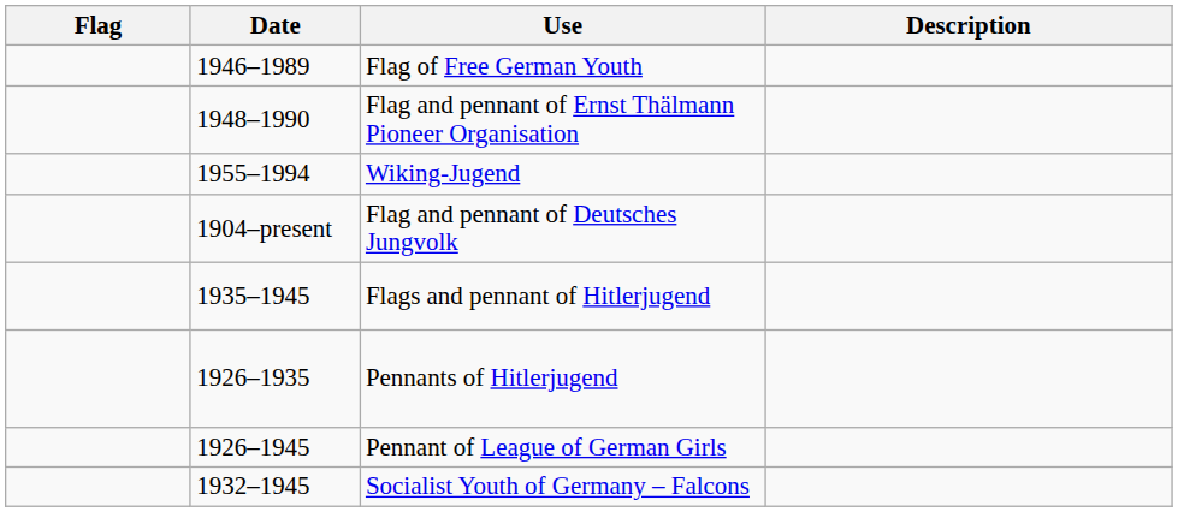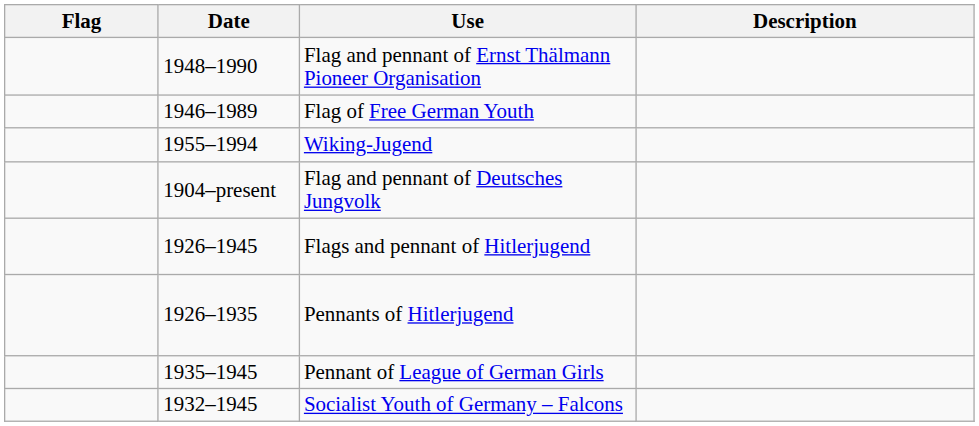 <table class="wikitable">
 <tr>
 <th width="110">Flag</th>
 <th width="100">Date</th>
 <th width="250">Use</th>
 <th width="250">Description</th>
 </tr>
 <tr>
+<td><br></td>
+<td>1948–1990</td>
+<td>Flag and pennant of <a href='#'>Ernst Thälmann Pioneer Organisation</a></td>
+<td></td>
+</tr>
+<tr>
 <td></td>
 <td>1946–1989</td>
 <td>Flag of <a href='#'>Free German Youth</a></td>
-<td></td>
-</tr>
-<tr>
-<td><br></td>
-<td>1948–1990</td>
-<td>Flag and pennant of <a href='#'>Ernst Thälmann Pioneer Organisation</a></td>
 <td></td>
 </tr>
 <tr>
 <td></td>
 <td>1955–1994</td>
 <td><a href='#'>Wiking-Jugend</a></td>
 <td></td>
 </tr>
 <tr>
 <td><br></td>
 <td>1904–present</td>
 <td>Flag and pennant of <a href='#'>Deutsches Jungvolk</a></td>
 <td></td>
 </tr>
 <tr>
 <td><br><br></td>
-<td>1935–1945</td>
+<td>1926–1945</td>
 <td>Flags and pennant of <a href='#'>Hitlerjugend</a></td>
 <td></td>
 </tr>
 <tr>
 <td><br><br><br></td>
 <td>1926–1935</td>
 <td>Pennants of <a href='#'>Hitlerjugend</a></td>
 <td></td>
 </tr>
 <tr>
 <td></td>
-<td>1926–1945</td>
+<td>1935–1945</td>
 <td>Pennant of <a href='#'>League of German Girls</a></td>
 <td></td>
 </tr>
 <tr>
 <td></td>
 <td>1932–1945</td>
 <td><a href='#'>Socialist Youth of Germany – Falcons</a></td>
 <td></td>
 </tr>
 </table>
